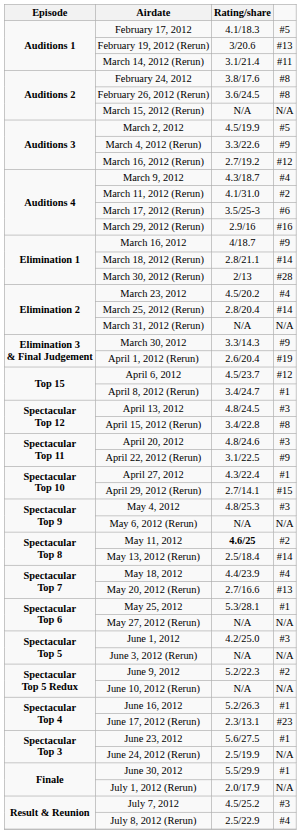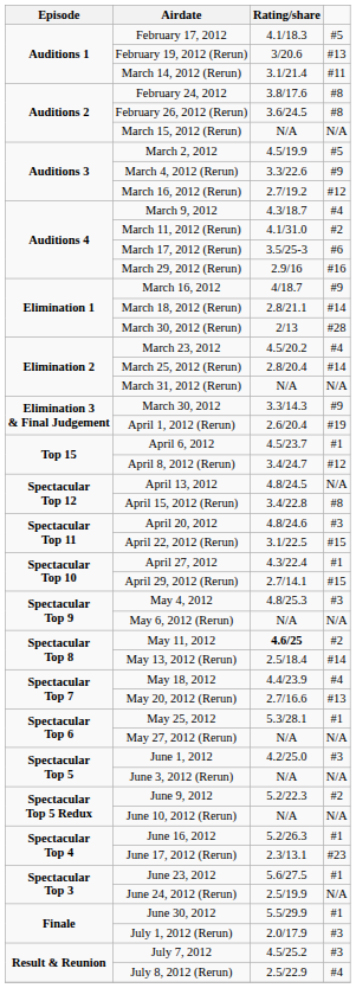 <table class="wikitable" style="text-align:center">
 <tr>
 <th>Episode</th>
 <th>Airdate</th>
 <th>Rating/share</th>
 </tr>
 <tr>
 <td rowspan=3><strong>Auditions 1</strong></td>
 <td>February 17, 2012</td>
 <td>4.1/18.3</td>
 <td>#5</td>
 </tr>
 <tr>
 <td>February 19, 2012 (Rerun)</td>
 <td>3/20.6</td>
 <td>#13</td>
 </tr>
 <tr>
 <td>March 14, 2012 (Rerun)</td>
 <td>3.1/21.4</td>
 <td>#11</td>
 </tr>
 <tr>
 <td rowspan=3><strong>Auditions 2</strong></td>
 <td>February 24, 2012</td>
 <td>3.8/17.6</td>
 <td>#8</td>
 </tr>
 <tr>
 <td>February 26, 2012 (Rerun)</td>
 <td>3.6/24.5</td>
 <td>#8</td>
 </tr>
 <tr>
 <td>March 15, 2012 (Rerun)</td>
 <td>N/A</td>
 <td>N/A</td>
 </tr>
 <tr>
 <td rowspan=3><strong>Auditions 3</strong></td>
 <td>March 2, 2012</td>
 <td>4.5/19.9</td>
 <td>#5</td>
 </tr>
 <tr>
 <td>March 4, 2012 (Rerun)</td>
 <td>3.3/22.6</td>
 <td>#9</td>
 </tr>
 <tr>
 <td>March 16, 2012 (Rerun)</td>
 <td>2.7/19.2</td>
 <td>#12</td>
 </tr>
 <tr>
 <td rowspan=4><strong>Auditions 4</strong></td>
 <td>March 9, 2012</td>
 <td>4.3/18.7</td>
 <td>#4</td>
 </tr>
 <tr>
 <td>March 11, 2012 (Rerun)</td>
 <td>4.1/31.0</td>
 <td>#2</td>
 </tr>
 <tr>
 <td>March 17, 2012 (Rerun)</td>
 <td>3.5/25-3</td>
 <td>#6</td>
 </tr>
 <tr>
 <td>March 29, 2012 (Rerun)</td>
 <td>2.9/16</td>
 <td>#16</td>
 </tr>
 <tr>
 <td rowspan=3><strong>Elimination 1</strong></td>
 <td>March 16, 2012</td>
 <td>4/18.7</td>
 <td>#9</td>
 </tr>
 <tr>
 <td>March 18, 2012 (Rerun)</td>
 <td>2.8/21.1</td>
 <td>#14</td>
 </tr>
 <tr>
 <td>March 30, 2012 (Rerun)</td>
 <td>2/13</td>
 <td>#28</td>
 </tr>
 <tr>
 <td rowspan=3><strong>Elimination 2</strong></td>
 <td>March 23, 2012</td>
 <td>4.5/20.2</td>
 <td>#4</td>
 </tr>
 <tr>
 <td>March 25, 2012 (Rerun)</td>
 <td>2.8/20.4</td>
 <td>#14</td>
 </tr>
 <tr>
 <td>March 31, 2012 (Rerun)</td>
 <td>N/A</td>
 <td>N/A</td>
 </tr>
 <tr>
 <td rowspan=2><strong>Elimination 3 <br> & Final Judgement</strong></td>
 <td>March 30, 2012</td>
 <td>3.3/14.3</td>
 <td>#9</td>
 </tr>
 <tr>
 <td>April 1, 2012 (Rerun)</td>
 <td>2.6/20.4</td>
 <td>#19</td>
 </tr>
 <tr>
 <td rowspan=2><strong>Top 15</strong></td>
 <td>April 6, 2012</td>
 <td>4.5/23.7</td>
-<td>#12</td>
+<td>#1</td>
 </tr>
 <tr>
 <td>April 8, 2012 (Rerun)</td>
 <td>3.4/24.7</td>
-<td>#1</td>
+<td>#12</td>
 </tr>
 <tr>
 <td rowspan=2><strong>Spectacular<br>Top 12</strong></td>
 <td>April 13, 2012</td>
 <td>4.8/24.5</td>
-<td>#3</td>
+<td>N/A</td>
 </tr>
 <tr>
 <td>April 15, 2012 (Rerun)</td>
 <td>3.4/22.8</td>
 <td>#8</td>
 </tr>
 <tr>
 <td rowspan=2><strong>Spectacular<br>Top 11</strong></td>
 <td>April 20, 2012</td>
 <td>4.8/24.6</td>
 <td>#3</td>
 </tr>
 <tr>
 <td>April 22, 2012 (Rerun)</td>
 <td>3.1/22.5</td>
-<td>#9</td>
+<td>#15</td>
 </tr>
 <tr>
 <td rowspan=2><strong>Spectacular<br>Top 10</strong></td>
 <td>April 27, 2012</td>
 <td>4.3/22.4</td>
 <td>#1</td>
 </tr>
 <tr>
 <td>April 29, 2012 (Rerun)</td>
 <td>2.7/14.1</td>
 <td>#15</td>
 </tr>
 <tr>
 <td rowspan=2><strong>Spectacular<br>Top 9</strong></td>
 <td>May 4, 2012</td>
 <td>4.8/25.3</td>
 <td>#3</td>
 </tr>
 <tr>
 <td>May 6, 2012 (Rerun)</td>
 <td>N/A</td>
 <td>N/A</td>
 </tr>
 <tr>
 <td rowspan=2><strong>Spectacular<br>Top 8</strong></td>
 <td>May 11, 2012</td>
 <td><strong>4.6/25</strong></td>
 <td>#2</td>
 </tr>
 <tr>
 <td>May 13, 2012 (Rerun)</td>
 <td>2.5/18.4</td>
 <td>#14</td>
 </tr>
 <tr>
 <td rowspan=2><strong>Spectacular<br>Top 7</strong></td>
 <td>May 18, 2012</td>
 <td>4.4/23.9</td>
 <td>#4</td>
 </tr>
 <tr>
 <td>May 20, 2012 (Rerun)</td>
 <td>2.7/16.6</td>
 <td>#13</td>
 </tr>
 <tr>
 <td rowspan=2><strong>Spectacular<br>Top 6</strong></td>
 <td>May 25, 2012</td>
 <td>5.3/28.1</td>
 <td>#1</td>
 </tr>
 <tr>
 <td>May 27, 2012 (Rerun)</td>
 <td>N/A</td>
 <td>N/A</td>
 </tr>
 <tr>
 <td rowspan=2><strong>Spectacular<br>Top 5</strong></td>
 <td>June 1, 2012</td>
 <td>4.2/25.0</td>
 <td>#3</td>
 </tr>
 <tr>
 <td>June 3, 2012 (Rerun)</td>
 <td>N/A</td>
 <td>N/A</td>
 </tr>
 <tr>
 <td rowspan=2><strong>Spectacular<br>Top 5 Redux</strong></td>
 <td>June 9, 2012</td>
 <td>5.2/22.3</td>
 <td>#2</td>
 </tr>
 <tr>
 <td>June 10, 2012 (Rerun)</td>
 <td>N/A</td>
 <td>N/A</td>
 </tr>
 <tr>
 <td rowspan=2><strong>Spectacular<br>Top 4</strong></td>
 <td>June 16, 2012</td>
 <td>5.2/26.3</td>
 <td>#1</td>
 </tr>
 <tr>
 <td>June 17, 2012 (Rerun)</td>
 <td>2.3/13.1</td>
 <td>#23</td>
 </tr>
 <tr>
 <td rowspan=2><strong>Spectacular<br>Top 3</strong></td>
 <td>June 23, 2012</td>
 <td>5.6/27.5</td>
 <td>#1</td>
 </tr>
 <tr>
 <td>June 24, 2012 (Rerun)</td>
 <td>2.5/19.9</td>
 <td>N/A</td>
 </tr>
 <tr>
 <td rowspan=2><strong>Finale</strong></td>
 <td>June 30, 2012</td>
 <td>5.5/29.9</td>
 <td>#1</td>
 </tr>
 <tr>
 <td>July 1, 2012 (Rerun)</td>
 <td>2.0/17.9</td>
-<td>N/A</td>
+<td>#3</td>
 </tr>
 <tr>
 <td rowspan=2><strong>Result & Reunion</strong></td>
 <td>July 7, 2012</td>
 <td>4.5/25.2</td>
 <td>#3</td>
 </tr>
 <tr>
 <td>July 8, 2012 (Rerun)</td>
 <td>2.5/22.9</td>
 <td>#4</td>
 </tr>
 <tr>
 </tr>
 </table>
